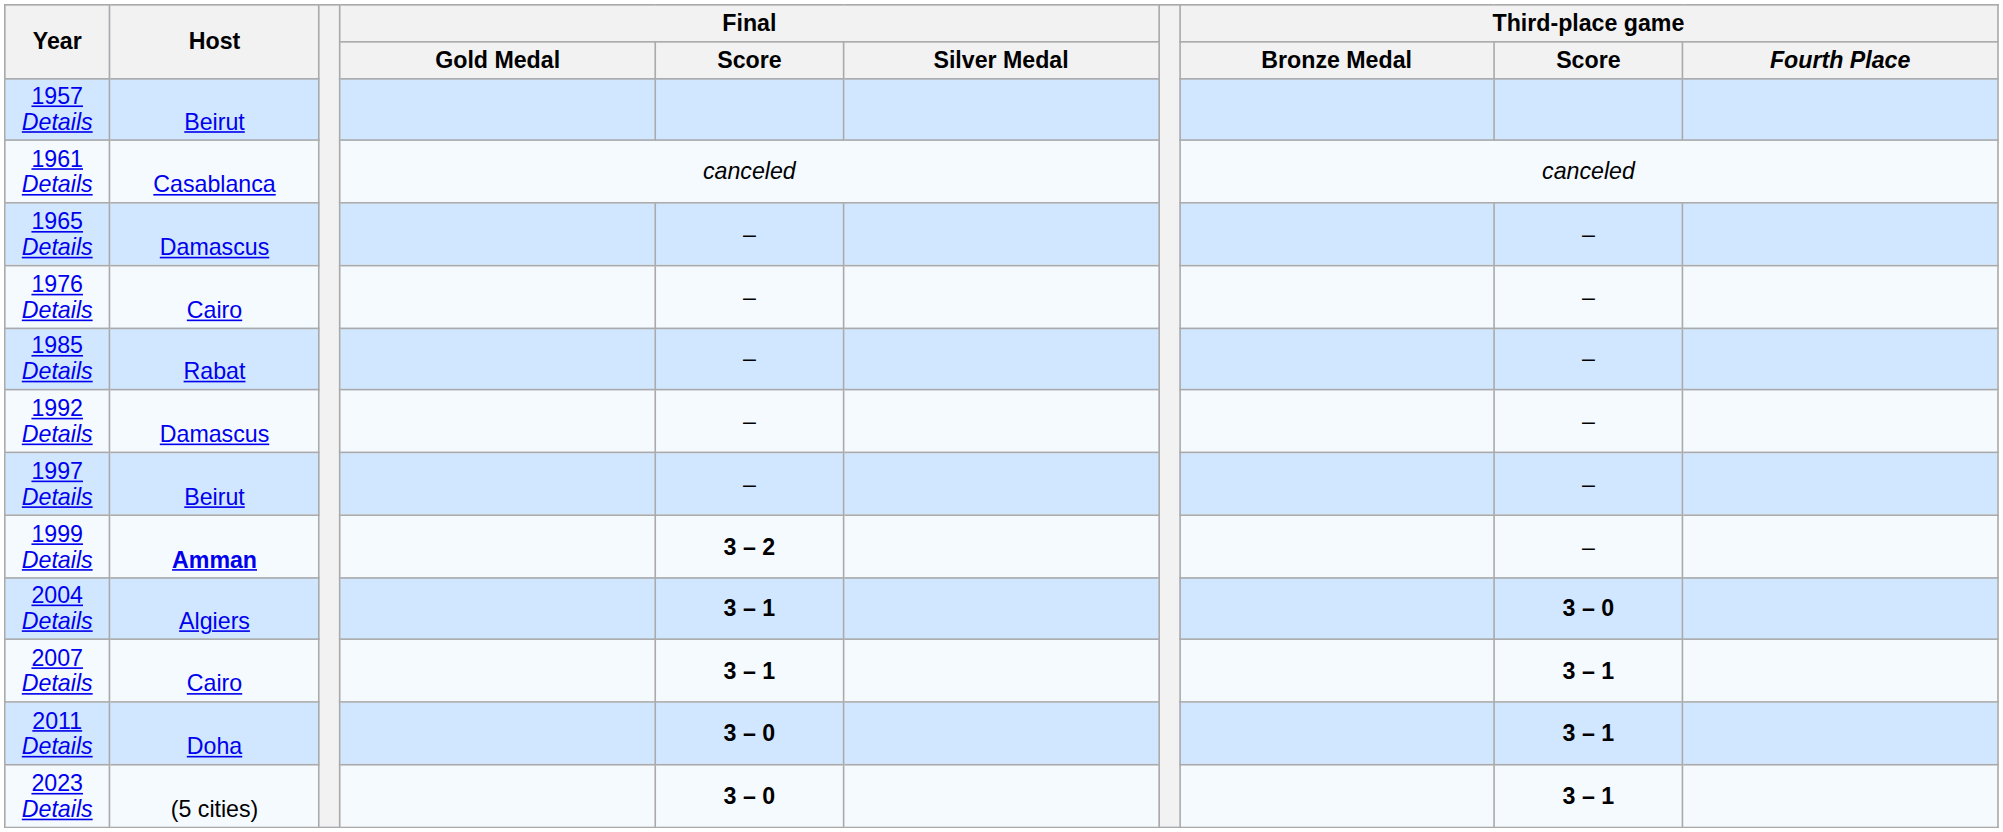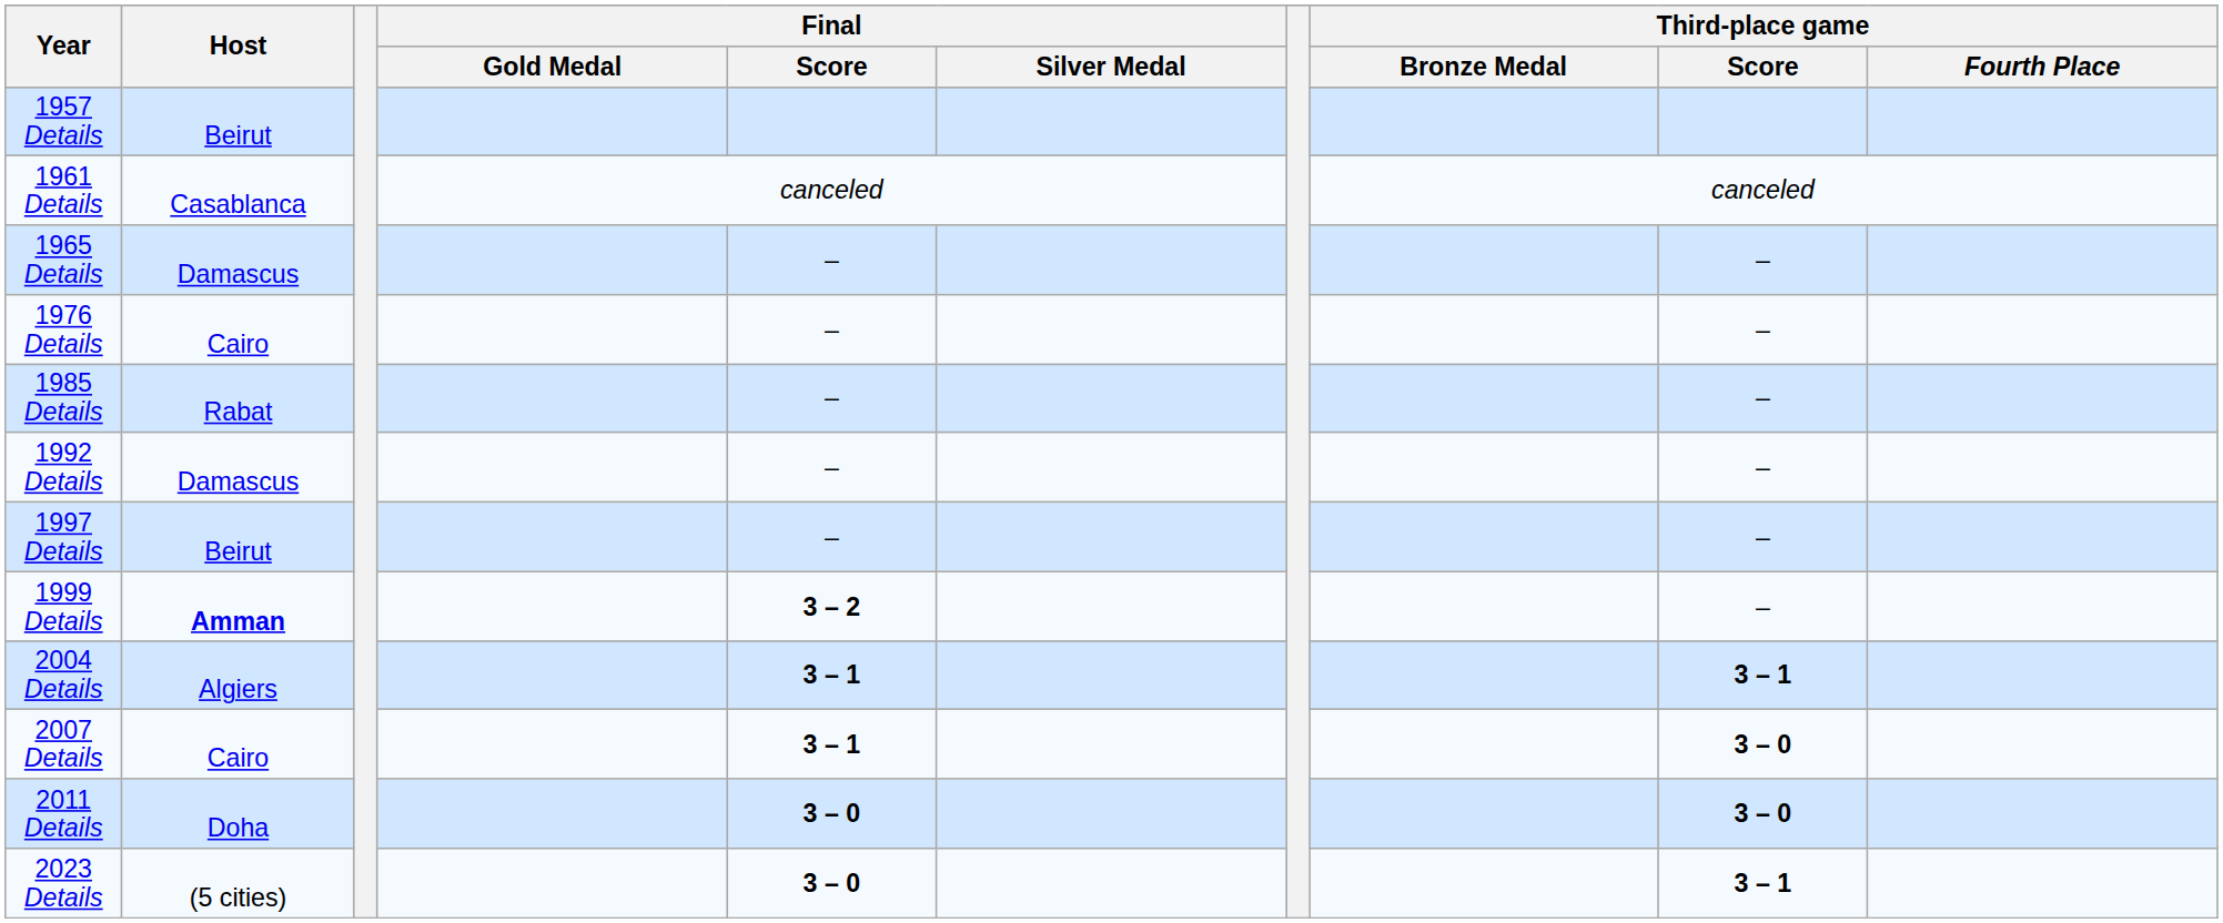 <table class="wikitable" style="font-size:90%; width: 98%; text-align: center;">
 <tr bgcolor=#C1D8FF>
 <th rowspan=2 width=5%>Year</th>
 <th rowspan=2 width=10%>Host</th>
 <th width=1% rowspan=14 bgcolor=ffffff></th>
 <th colspan=3>Final</th>
 <th width=1% rowspan=14 bgcolor=ffffff></th>
 <th colspan=3>Third-place game</th>
 </tr>
 <tr bgcolor=#EFEFEF>
 <th width=15%>Gold Medal</th>
 <th width=9%>Score</th>
 <th width=15%>Silver Medal</th>
 <th width=15%>Bronze Medal</th>
 <th width=9%>Score</th>
 <th width=15%><em>Fourth Place</em></th>
 </tr>
 <tr bgcolor=#D0E7FF>
 <td><a href='#'>1957</a> <br> <em><a href='#'>Details</a></em></td>
 <td><br> <a href='#'>Beirut</a></td>
 <td><strong></strong></td>
 <td></td>
 <td></td>
 <td></td>
 <td></td>
 <td></td>
 </tr>
 <tr bgcolor=#F5FAFF>
 <td><a href='#'>1961</a> <br> <em><a href='#'>Details</a></em></td>
 <td><br> <a href='#'>Casablanca</a></td>
 <td colspan=3><em>canceled</em></td>
 <td colspan=3><em>canceled</em></td>
 </tr>
 <tr bgcolor=#D0E7FF>
 <td><a href='#'>1965</a> <br> <em><a href='#'>Details</a></em></td>
 <td><br> <a href='#'>Damascus</a></td>
 <td><strong></strong></td>
 <td>–</td>
 <td></td>
 <td></td>
 <td>–</td>
 <td></td>
 </tr>
 <tr bgcolor=#F5FAFF>
 <td><a href='#'>1976</a> <br> <em><a href='#'>Details</a></em></td>
 <td><br> <a href='#'>Cairo</a></td>
 <td></td>
 <td>–</td>
 <td></td>
 <td></td>
 <td>–</td>
 <td></td>
 </tr>
 <tr bgcolor=#D0E7FF>
 <td><a href='#'>1985</a> <br> <em><a href='#'>Details</a></em></td>
 <td><br> <a href='#'>Rabat</a></td>
 <td><strong></strong></td>
 <td>–</td>
 <td></td>
 <td></td>
 <td>–</td>
 <td></td>
 </tr>
 <tr bgcolor=#F5FAFF>
 <td><a href='#'>1992</a> <br> <em><a href='#'>Details</a></em></td>
 <td><br> <a href='#'>Damascus</a></td>
 <td></td>
 <td>–</td>
 <td></td>
 <td></td>
 <td>–</td>
 <td></td>
 </tr>
 <tr bgcolor=#D0E7FF>
 <td><a href='#'>1997</a> <br> <em><a href='#'>Details</a></em></td>
 <td><br> <a href='#'>Beirut</a></td>
 <td><strong></strong></td>
 <td>–</td>
 <td></td>
 <td></td>
 <td>–</td>
 <td></td>
 </tr>
 <tr bgcolor=#F5FAFF>
 <td><a href='#'>1999</a> <br> <em><a href='#'>Details</a></em></td>
 <td><strong><br> <a href='#'>Amman</a></strong></td>
 <td><strong></strong></td>
 <td><strong>3 – 2</strong></td>
 <td></td>
 <td></td>
 <td>–</td>
 <td></td>
 </tr>
 <tr bgcolor=#D0E7FF>
 <td><a href='#'>2004</a> <br> <em><a href='#'>Details</a></em></td>
 <td><br> <a href='#'>Algiers</a></td>
 <td><strong></strong></td>
 <td><strong>3 – 1</strong></td>
 <td></td>
 <td></td>
-<td><strong>3 – 0</strong></td>
+<td><strong>3 – 1</strong></td>
 <td></td>
 </tr>
 <tr bgcolor=#F5FAFF>
 <td><a href='#'>2007</a> <br> <em><a href='#'>Details</a></em></td>
 <td><br> <a href='#'>Cairo</a></td>
 <td><strong></strong></td>
 <td><strong>3 – 1</strong></td>
 <td></td>
 <td></td>
-<td><strong>3 – 1</strong></td>
+<td><strong>3 – 0</strong></td>
 <td></td>
 </tr>
 <tr bgcolor=#D0E7FF>
 <td><a href='#'>2011</a> <br> <em><a href='#'>Details</a></em></td>
 <td><br> <a href='#'>Doha</a></td>
 <td><strong></strong></td>
 <td><strong>3 – 0</strong></td>
 <td></td>
 <td></td>
-<td><strong>3 – 1</strong></td>
+<td><strong>3 – 0</strong></td>
 <td></td>
 </tr>
 <tr bgcolor=#F5FAFF>
 <td><a href='#'>2023</a> <br> <em><a href='#'>Details</a></em></td>
 <td><br>(5 cities)</td>
 <td><strong></strong></td>
 <td><strong>3 – 0</strong></td>
 <td></td>
 <td></td>
 <td><strong>3 – 1</strong></td>
 <td></td>
 </tr>
 </table>
